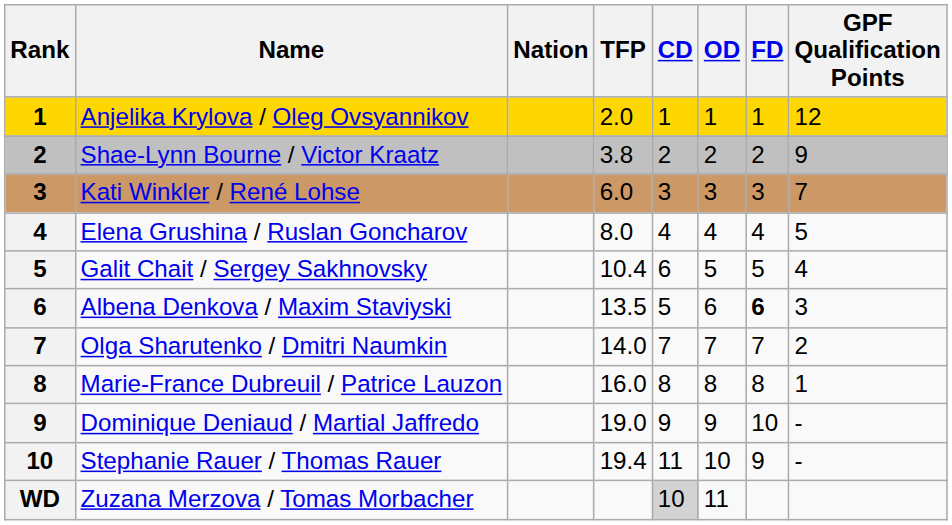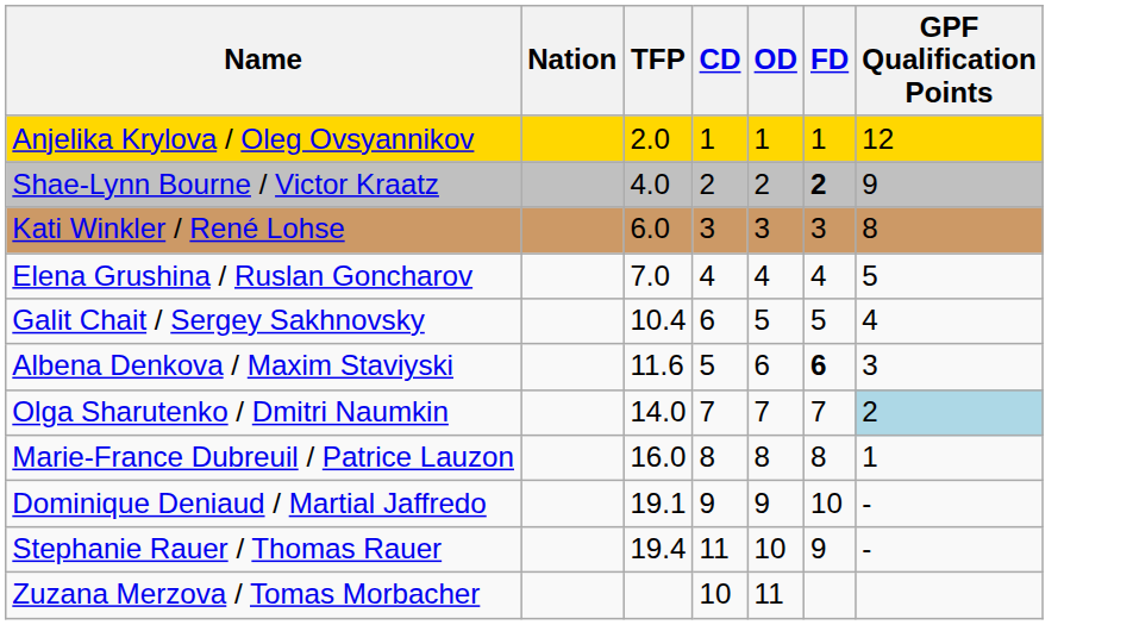 <table class="wikitable sortable">
 <tr>
-<th>Rank</th>
 <th>Name</th>
 <th>Nation</th>
 <th>TFP</th>
 <th><a href='#'>CD</a></th>
 <th><a href='#'>OD</a></th>
 <th><a href='#'>FD</a></th>
 <th>GPF<br>Qualification<br>Points</th>
 </tr>
 <tr bgcolor="gold">
-<td align="center"><strong>1</strong></td>
 <td><a href='#'>Anjelika Krylova</a> / <a href='#'>Oleg Ovsyannikov</a></td>
 <td></td>
 <td>2.0</td>
 <td>1</td>
 <td>1</td>
 <td>1</td>
 <td>12</td>
 </tr>
 <tr bgcolor="silver">
-<td align="center"><strong>2</strong></td>
 <td><a href='#'>Shae-Lynn Bourne</a> / <a href='#'>Victor Kraatz</a></td>
 <td></td>
-<td>3.8</td>
+<td>4.0</td>
 <td>2</td>
 <td>2</td>
-<td>2</td>
+<td><strong>2</strong></td>
 <td>9</td>
 </tr>
 <tr bgcolor="cc9966">
-<td align="center"><strong>3</strong></td>
 <td><a href='#'>Kati Winkler</a> / <a href='#'>René Lohse</a></td>
 <td></td>
 <td>6.0</td>
 <td>3</td>
 <td>3</td>
 <td>3</td>
-<td>7</td>
+<td>8</td>
 </tr>
 <tr>
-<th>4</th>
 <td><a href='#'>Elena Grushina</a> / <a href='#'>Ruslan Goncharov</a></td>
 <td></td>
-<td>8.0</td>
+<td>7.0</td>
 <td>4</td>
 <td>4</td>
 <td>4</td>
 <td>5</td>
 </tr>
 <tr>
-<th>5</th>
 <td><a href='#'>Galit Chait</a> / <a href='#'>Sergey Sakhnovsky</a></td>
 <td></td>
 <td>10.4</td>
 <td>6</td>
 <td>5</td>
 <td>5</td>
 <td>4</td>
 </tr>
 <tr>
-<th>6</th>
 <td><a href='#'>Albena Denkova</a> / <a href='#'>Maxim Staviyski</a></td>
 <td></td>
-<td>13.5</td>
+<td>11.6</td>
 <td>5</td>
 <td>6</td>
 <td><strong>6</strong></td>
 <td>3</td>
 </tr>
 <tr>
-<th>7</th>
 <td><a href='#'>Olga Sharutenko</a> / <a href='#'>Dmitri Naumkin</a></td>
 <td></td>
 <td>14.0</td>
 <td>7</td>
 <td>7</td>
 <td>7</td>
-<td>2</td>
+<td style="background: lightblue;">2</td>
 </tr>
 <tr>
-<th>8</th>
 <td><a href='#'>Marie-France Dubreuil</a> / <a href='#'>Patrice Lauzon</a></td>
 <td></td>
 <td>16.0</td>
 <td>8</td>
 <td>8</td>
 <td>8</td>
 <td>1</td>
 </tr>
 <tr>
-<th>9</th>
 <td><a href='#'>Dominique Deniaud</a> / <a href='#'>Martial Jaffredo</a></td>
 <td></td>
-<td>19.0</td>
+<td>19.1</td>
 <td>9</td>
 <td>9</td>
 <td>10</td>
 <td>-</td>
 </tr>
 <tr>
-<th>10</th>
 <td><a href='#'>Stephanie Rauer</a> / <a href='#'>Thomas Rauer</a></td>
 <td></td>
 <td>19.4</td>
 <td>11</td>
 <td>10</td>
 <td>9</td>
 <td>-</td>
 </tr>
 <tr>
-<th>WD</th>
 <td><a href='#'>Zuzana Merzova</a> / <a href='#'>Tomas Morbacher</a></td>
 <td></td>
 <td></td>
-<td style="background: lightgrey;">10</td>
+<td>10</td>
 <td>11</td>
 <td></td>
 <td></td>
 </tr>
 </table>
